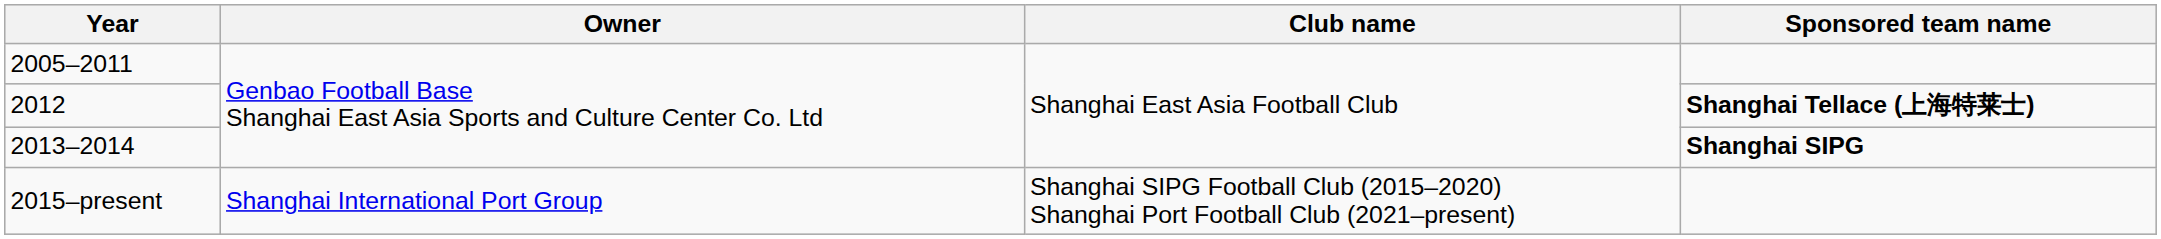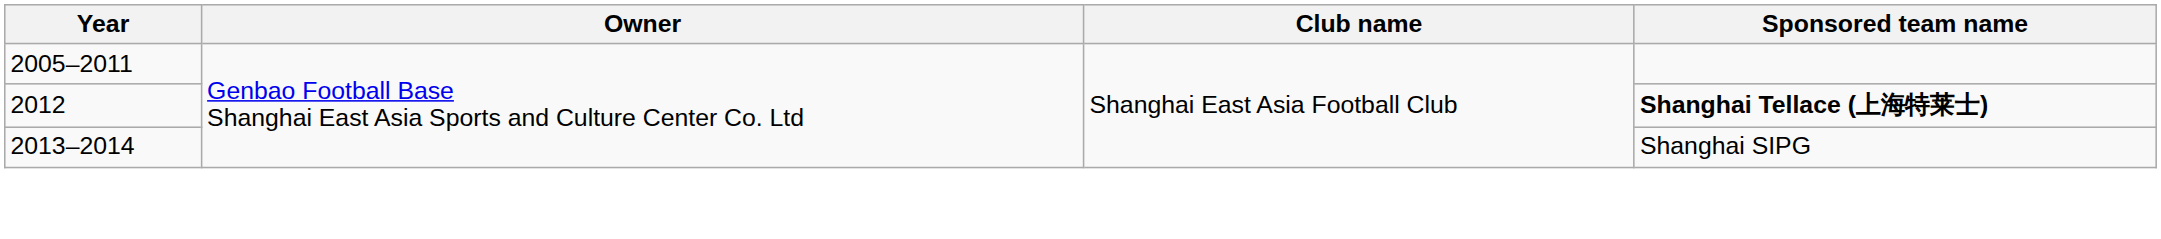 <table class="wikitable" width=70%>
 <tr>
 <th>Year</th>
 <th>Owner</th>
 <th>Club name</th>
 <th>Sponsored team name</th>
 </tr>
 <tr>
 <td>2005–2011</td>
 <td rowspan="3"><a href='#'>Genbao Football Base</a><br>Shanghai East Asia Sports and Culture Center Co. Ltd</td>
 <td rowspan="3">Shanghai East Asia Football Club</td>
 <td></td>
 </tr>
 <tr>
 <td>2012</td>
 <td><strong>Shanghai Tellace (上海特莱士)</strong></td>
 </tr>
 <tr>
 <td>2013–2014</td>
-<td><strong>Shanghai SIPG</strong></td>
-</tr>
-<tr>
-<td>2015–present</td>
-<td><a href='#'>Shanghai International Port Group</a></td>
-<td>Shanghai SIPG Football Club (2015–2020)<br>Shanghai Port Football Club (2021–present)</td>
-<td></td>
+<td>Shanghai SIPG</td>
 </tr>
 </table>
